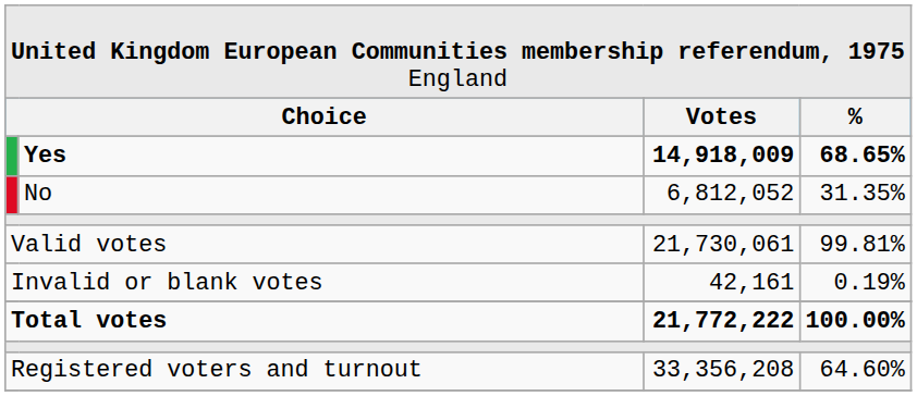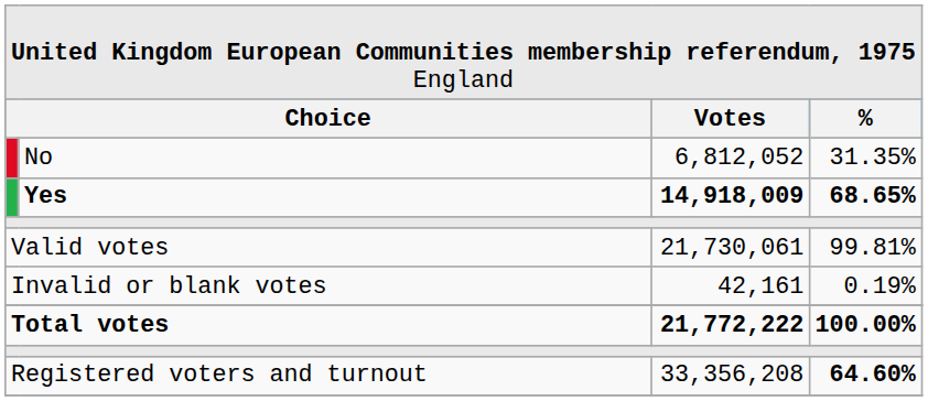 <table class="wikitable" style="text-align:right; font-size:100%;">
 <tr>
 <td colspan="4" bgcolor="#E9E9E9" align="center"><br><strong>United Kingdom European Communities membership referendum, 1975</strong> <br>England</td>
 </tr>
 <tr bgcolor="#09a8ff" align="center">
 <th align="left" colspan="2" width="250">Choice</th>
 <th width="80">Votes</th>
 <th width="50">%</th>
 </tr>
 <tr>
+<td width="1" bgcolor="#DF0A24"></td>
+<td align="left">No</td>
+<td>6,812,052</td>
+<td>31.35%</td>
+</tr>
+<tr>
 <td bgcolor="#24B14C"></td>
 <td align="left"><strong>Yes</strong></td>
 <td><strong>14,918,009</strong></td>
 <td><strong>68.65%</strong></td>
-</tr>
-<tr>
-<td width="1" bgcolor="#DF0A24"></td>
-<td align="left">No</td>
-<td>6,812,052</td>
-<td>31.35%</td>
 </tr>
 <tr>
 <td colspan="4" bgcolor="#E9E9E9"></td>
 </tr>
 <tr>
 <td align="left" colspan="2">Valid votes</td>
 <td>21,730,061</td>
 <td>99.81%</td>
 </tr>
 <tr>
 <td align="left" colspan="2">Invalid or blank votes</td>
 <td>42,161</td>
 <td>0.19%</td>
 </tr>
 <tr style="font-weight:bold;">
 </tr>
 <tr>
 <td align="left" colspan="2"><strong>Total votes</strong></td>
 <td><strong>21,772,222</strong></td>
 <td><strong>100.00%</strong></td>
 </tr>
 <tr>
 <td colspan="4" bgcolor="#E9E9E9"></td>
 </tr>
 <tr>
 <td align="left" colspan="2">Registered voters and turnout</td>
 <td>33,356,208</td>
-<td>64.60%</td>
+<td><strong>64.60%</strong></td>
 </tr>
 <tr>
 </tr>
 </table>
